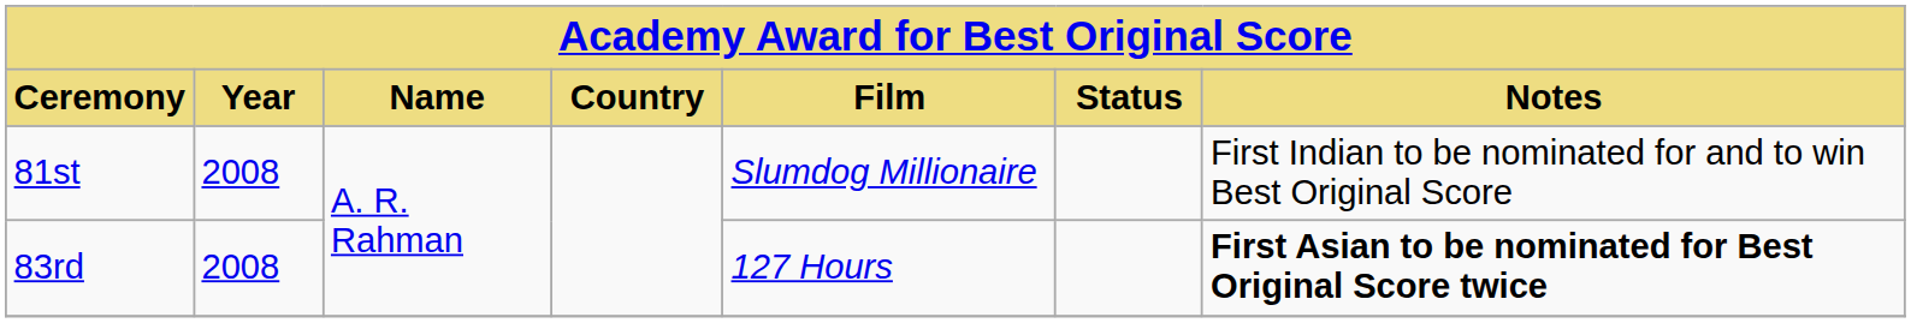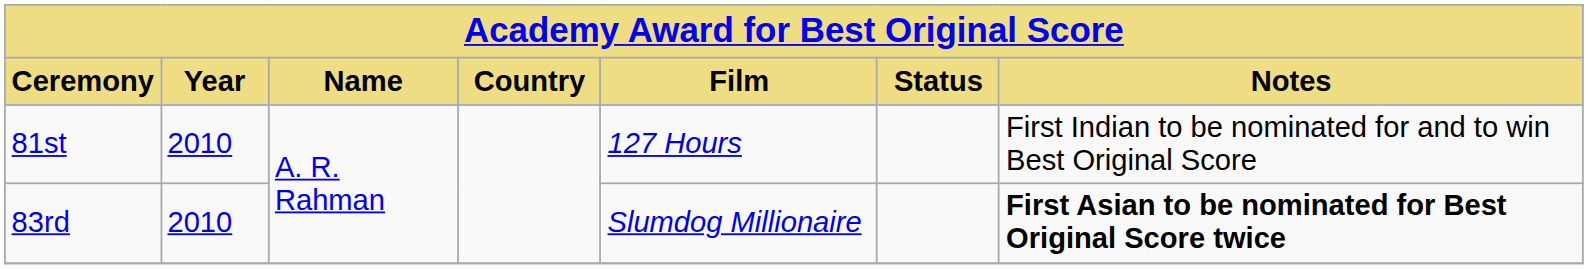 <table class="wikitable sortable" style="text-align: left">
 <tr>
 <th colspan=7 align=center style="background:#EEDD82"><big><a href='#'>Academy Award for Best Original Score</a></big></th>
 </tr>
 <tr>
 <th style="background-color:#EEDD82; width:075px;">Ceremony</th>
 <th style="background-color:#EEDD82; width:075px;">Year</th>
 <th style="background-color:#EEDD82; width:150px;">Name</th>
 <th style="background-color:#EEDD82; width:085px;">Country</th>
 <th style="background-color:#EEDD82; width:250px;">Film</th>
 <th style="background-color:#EEDD82; width:075px;">Status</th>
 <th style="background-color:#EEDD82; width:650px;">Notes</th>
 </tr>
 <tr>
 <td><a href='#'>81st</a></td>
-<td><a href='#'>2008</a></td>
+<td><a href='#'>2010</a></td>
 <td rowspan=2><a href='#'>A. R. Rahman</a></td>
 <td rowspan=2></td>
-<td><em><a href='#'>Slumdog Millionaire</a></em></td>
+<td><em><a href='#'>127 Hours</a></em></td>
 <td></td>
 <td>First Indian to be nominated for  and to win  Best Original Score</td>
 </tr>
 <tr>
 <td><a href='#'>83rd</a></td>
-<td><a href='#'>2008</a></td>
-<td><em><a href='#'>127 Hours</a></em></td>
+<td><a href='#'>2010</a></td>
+<td><em><a href='#'>Slumdog Millionaire</a></em></td>
 <td></td>
 <td><strong>First Asian to be nominated for Best Original Score twice</strong></td>
 </tr>
 <tr>
 </tr>
 </table>
